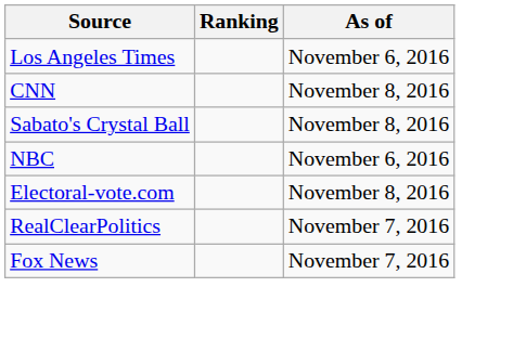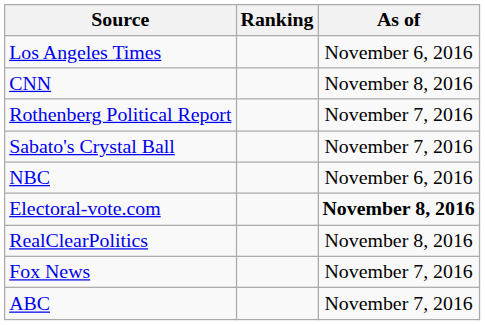 <table class="wikitable" style="text-align:center">
 <tr>
 <th>Source</th>
 <th>Ranking</th>
 <th>As of</th>
 </tr>
 <tr>
 <td align="left"><a href='#'>Los Angeles Times</a></td>
 <td></td>
 <td>November 6, 2016</td>
 </tr>
 <tr>
 <td align="left"><a href='#'>CNN</a></td>
 <td></td>
 <td>November 8, 2016</td>
 </tr>
 <tr>
+<td align=left><a href='#'>Rothenberg Political Report</a></td>
+<td></td>
+<td>November 7, 2016</td>
+</tr>
+<tr>
 <td align="left"><a href='#'>Sabato's Crystal Ball</a></td>
 <td></td>
-<td>November 8, 2016</td>
+<td>November 7, 2016</td>
 </tr>
 <tr>
 <td align="left"><a href='#'>NBC</a></td>
 <td></td>
 <td>November 6, 2016</td>
 </tr>
 <tr>
 <td align="left"><a href='#'>Electoral-vote.com</a></td>
 <td></td>
-<td>November 8, 2016</td>
+<td><strong>November 8, 2016</strong></td>
 </tr>
 <tr>
 <td align="left"><a href='#'>RealClearPolitics</a></td>
 <td></td>
-<td>November 7, 2016</td>
+<td>November 8, 2016</td>
 </tr>
 <tr>
 <td align="left"><a href='#'>Fox News</a></td>
 <td></td>
 <td>November 7, 2016</td>
 </tr>
+<tr>
+<td align="left"><a href='#'>ABC</a></td>
+<td></td>
+<td>November 7, 2016</td>
+</tr>
 </table>
